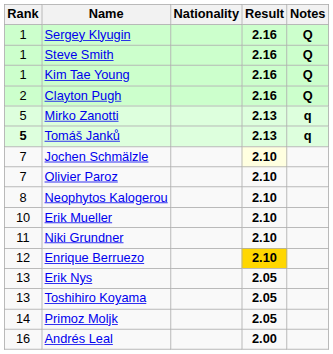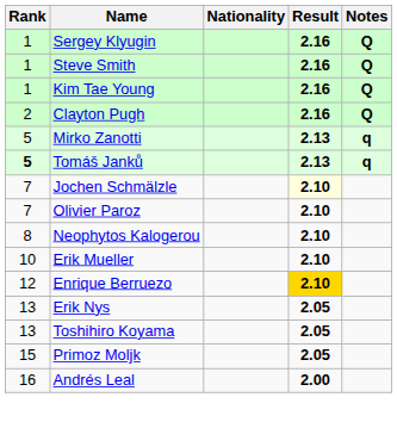 <table class="wikitable sortable" style="text-align:center">
 <tr>
 <th>Rank</th>
 <th>Name</th>
 <th>Nationality</th>
 <th>Result</th>
 <th>Notes</th>
 </tr>
 <tr bgcolor=ccffcc>
 <td>1</td>
 <td align=left><a href='#'>Sergey Klyugin</a></td>
 <td align=left></td>
 <td><strong>2.16</strong></td>
 <td><strong>Q</strong></td>
 </tr>
 <tr bgcolor=ccffcc>
 <td>1</td>
 <td align=left><a href='#'>Steve Smith</a></td>
 <td align=left></td>
 <td><strong>2.16</strong></td>
 <td><strong>Q</strong></td>
 </tr>
 <tr bgcolor=ccffcc>
 <td>1</td>
 <td align=left><a href='#'>Kim Tae Young</a></td>
 <td align=left></td>
 <td><strong>2.16</strong></td>
 <td><strong>Q</strong></td>
 </tr>
 <tr bgcolor=ccffcc>
 <td>2</td>
 <td align=left><a href='#'>Clayton Pugh</a></td>
 <td align=left></td>
 <td><strong>2.16</strong></td>
 <td><strong>Q</strong></td>
 </tr>
 <tr bgcolor=ddffdd>
 <td>5</td>
 <td align=left><a href='#'>Mirko Zanotti</a></td>
 <td align=left></td>
 <td><strong>2.13</strong></td>
 <td><strong>q</strong></td>
 </tr>
 <tr bgcolor=ddffdd>
 <td><strong>5</strong></td>
 <td align=left><a href='#'>Tomáš Janků</a></td>
 <td align=left></td>
 <td><strong>2.13</strong></td>
 <td><strong>q</strong></td>
 </tr>
 <tr>
 <td>7</td>
 <td align=left><a href='#'>Jochen Schmälzle</a></td>
 <td align=left></td>
 <td style="background: lightyellow;"><strong>2.10</strong></td>
 <td></td>
 </tr>
 <tr>
 <td>7</td>
 <td align=left><a href='#'>Olivier Paroz</a></td>
 <td align=left></td>
 <td><strong>2.10</strong></td>
 <td></td>
 </tr>
 <tr>
 <td>8</td>
 <td align=left><a href='#'>Neophytos Kalogerou</a></td>
 <td align=left></td>
 <td><strong>2.10</strong></td>
 <td></td>
 </tr>
 <tr>
 <td>10</td>
 <td align=left><a href='#'>Erik Mueller</a></td>
 <td align=left></td>
 <td><strong>2.10</strong></td>
 <td></td>
 </tr>
 <tr>
-<td>11</td>
-<td align=left><a href='#'>Niki Grundner</a></td>
-<td align=left></td>
-<td><strong>2.10</strong></td>
-<td></td>
-</tr>
-<tr>
 <td>12</td>
 <td align=left><a href='#'>Enrique Berruezo</a></td>
 <td align=left></td>
 <td style="background: gold;"><strong>2.10</strong></td>
 <td></td>
 </tr>
 <tr>
 <td>13</td>
 <td align=left><a href='#'>Erik Nys</a></td>
 <td align=left></td>
 <td><strong>2.05</strong></td>
 <td></td>
 </tr>
 <tr>
 <td>13</td>
 <td align=left><a href='#'>Toshihiro Koyama</a></td>
 <td align=left></td>
 <td><strong>2.05</strong></td>
 <td></td>
 </tr>
 <tr>
-<td>14</td>
+<td>15</td>
 <td align=left><a href='#'>Primoz Moljk</a></td>
 <td align=left></td>
 <td><strong>2.05</strong></td>
 <td></td>
 </tr>
 <tr>
 <td>16</td>
 <td align=left><a href='#'>Andrés Leal</a></td>
 <td align=left></td>
 <td><strong>2.00</strong></td>
 <td></td>
 </tr>
 </table>
